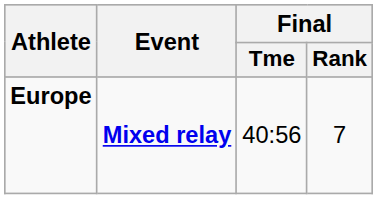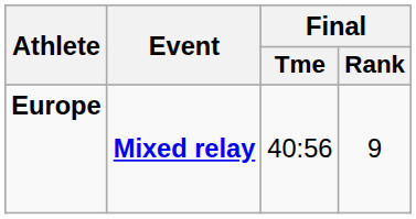 <table class="wikitable" style="font-size:90%; text-align:center;">
 <tr>
 <th rowspan=2>Athlete</th>
 <th rowspan=2>Event</th>
 <th colspan=2>Final</th>
 </tr>
 <tr style="font-size:95%">
 <th>Tme</th>
 <th>Rank</th>
 </tr>
 <tr>
 <td align=left><strong>Europe</strong><br><br><br><br></td>
 <td align=left><strong><a href='#'>Mixed relay</a></strong></td>
 <td>40:56</td>
-<td>7</td>
+<td>9</td>
 </tr>
 </table>
